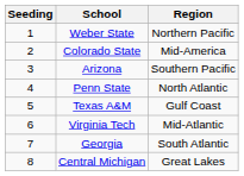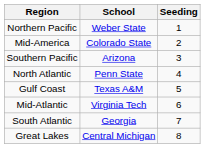 <table class="wikitable">
 <tr align="center">
+<th>Region</th>
+<th>School</th>
 <th>Seeding</th>
-<th>School</th>
-<th>Region</th>
 </tr>
 <tr align="center">
+<td>Northern Pacific</td>
+<td><a href='#'>Weber State</a></td>
 <td>1</td>
-<td><a href='#'>Weber State</a></td>
-<td>Northern Pacific</td>
 </tr>
 <tr align="center">
+<td>Mid-America</td>
+<td><a href='#'>Colorado State</a></td>
 <td>2</td>
-<td><a href='#'>Colorado State</a></td>
-<td>Mid-America</td>
 </tr>
 <tr align="center">
+<td>Southern Pacific</td>
+<td><a href='#'>Arizona</a></td>
 <td>3</td>
-<td><a href='#'>Arizona</a></td>
-<td>Southern Pacific</td>
 </tr>
 <tr align="center">
+<td>North Atlantic</td>
+<td><a href='#'>Penn State</a></td>
 <td>4</td>
-<td><a href='#'>Penn State</a></td>
-<td>North Atlantic</td>
 </tr>
 <tr align="center">
+<td>Gulf Coast</td>
+<td><a href='#'>Texas A&M</a></td>
 <td>5</td>
-<td><a href='#'>Texas A&M</a></td>
-<td>Gulf Coast</td>
 </tr>
 <tr align="center">
+<td>Mid-Atlantic</td>
+<td><a href='#'>Virginia Tech</a></td>
 <td>6</td>
-<td><a href='#'>Virginia Tech</a></td>
-<td>Mid-Atlantic</td>
 </tr>
 <tr align="center">
+<td>South Atlantic</td>
+<td><a href='#'>Georgia</a></td>
 <td>7</td>
-<td><a href='#'>Georgia</a></td>
-<td>South Atlantic</td>
 </tr>
 <tr align="center">
+<td>Great Lakes</td>
+<td><a href='#'>Central Michigan</a></td>
 <td>8</td>
-<td><a href='#'>Central Michigan</a></td>
-<td>Great Lakes</td>
 </tr>
 </table>
